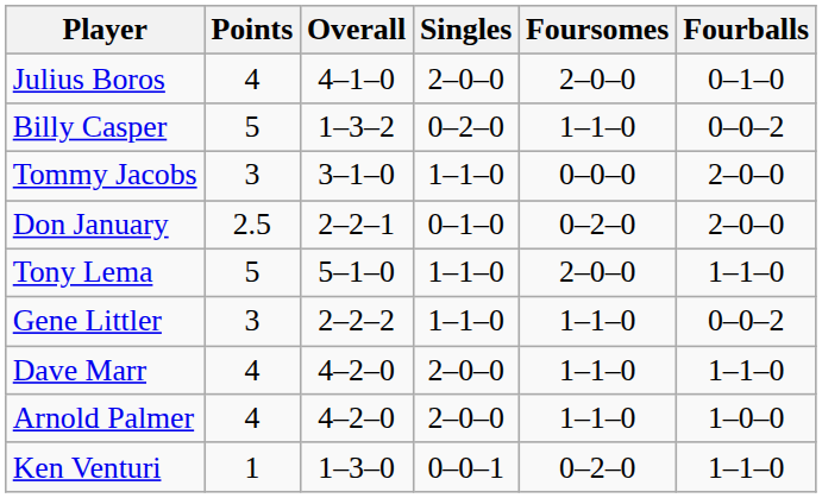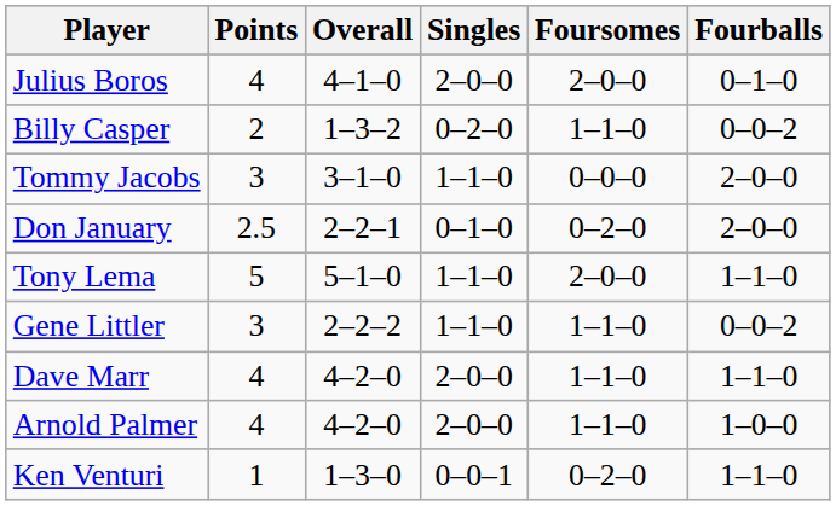 <table class="wikitable sortable" style="text-align:center">
 <tr>
 <th>Player</th>
 <th>Points</th>
 <th>Overall</th>
 <th>Singles</th>
 <th>Foursomes</th>
 <th>Fourballs</th>
 </tr>
 <tr>
 <td align=left><a href='#'>Julius Boros</a></td>
 <td>4</td>
 <td>4–1–0</td>
 <td>2–0–0</td>
 <td>2–0–0</td>
 <td>0–1–0</td>
 </tr>
 <tr>
 <td align=left><a href='#'>Billy Casper</a></td>
-<td>5</td>
+<td>2</td>
 <td>1–3–2</td>
 <td>0–2–0</td>
 <td>1–1–0</td>
 <td>0–0–2</td>
 </tr>
 <tr>
 <td align=left><a href='#'>Tommy Jacobs</a></td>
 <td>3</td>
 <td>3–1–0</td>
 <td>1–1–0</td>
 <td>0–0–0</td>
 <td>2–0–0</td>
 </tr>
 <tr>
 <td align=left><a href='#'>Don January</a></td>
 <td>2.5</td>
 <td>2–2–1</td>
 <td>0–1–0</td>
 <td>0–2–0</td>
 <td>2–0–0</td>
 </tr>
 <tr>
 <td align=left><a href='#'>Tony Lema</a></td>
 <td>5</td>
 <td>5–1–0</td>
 <td>1–1–0</td>
 <td>2–0–0</td>
 <td>1–1–0</td>
 </tr>
 <tr>
 <td align=left><a href='#'>Gene Littler</a></td>
 <td>3</td>
 <td>2–2–2</td>
 <td>1–1–0</td>
 <td>1–1–0</td>
 <td>0–0–2</td>
 </tr>
 <tr>
 <td align=left><a href='#'>Dave Marr</a></td>
 <td>4</td>
 <td>4–2–0</td>
 <td>2–0–0</td>
 <td>1–1–0</td>
 <td>1–1–0</td>
 </tr>
 <tr>
 <td align=left><a href='#'>Arnold Palmer</a></td>
 <td>4</td>
 <td>4–2–0</td>
 <td>2–0–0</td>
 <td>1–1–0</td>
 <td>1–0–0</td>
 </tr>
 <tr>
 <td align=left><a href='#'>Ken Venturi</a></td>
 <td>1</td>
 <td>1–3–0</td>
 <td>0–0–1</td>
 <td>0–2–0</td>
 <td>1–1–0</td>
 </tr>
 </table>
